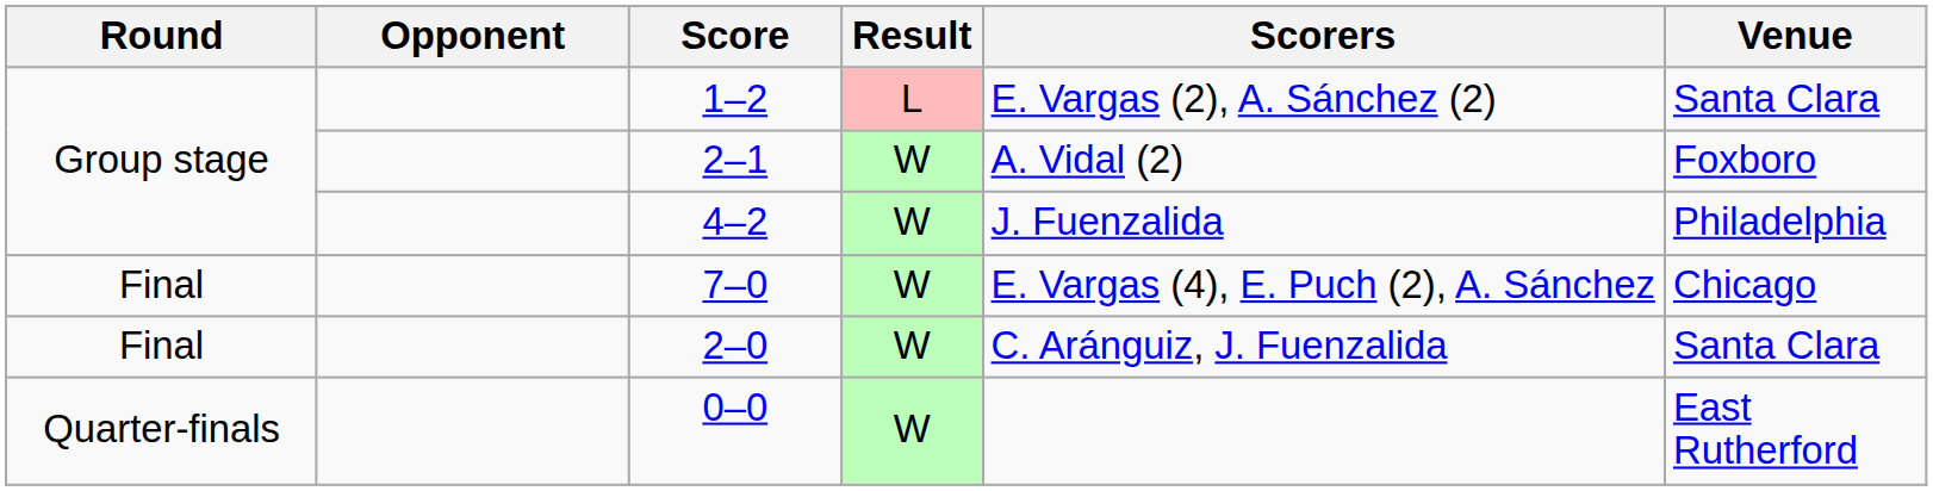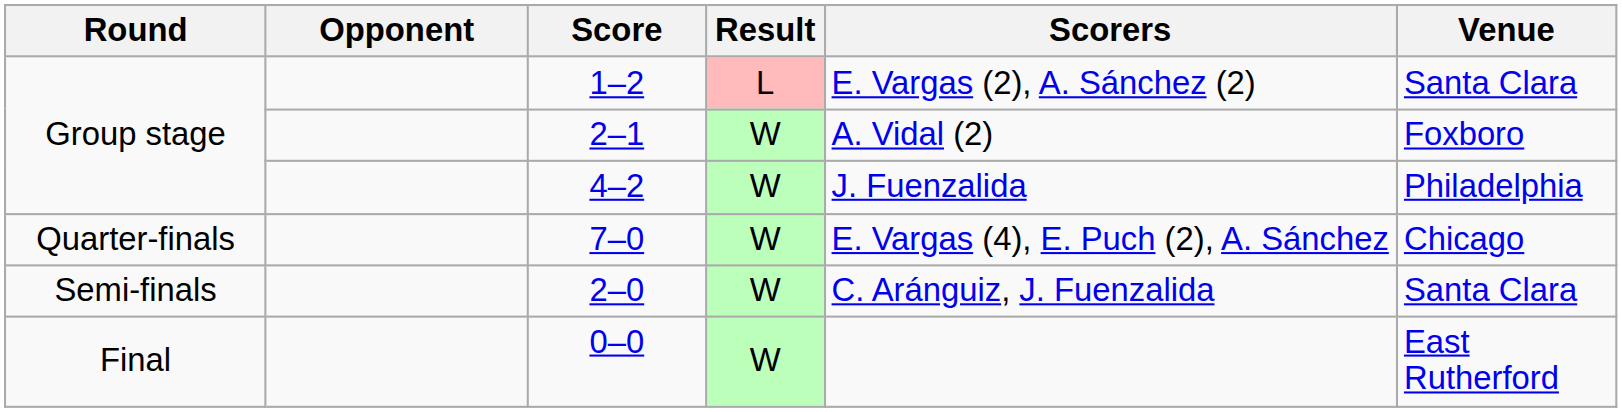 <table class="wikitable" style="text-align:left;">
 <tr>
 <th width=120>Round</th>
 <th width=120>Opponent</th>
 <th width=80>Score</th>
 <th width=50>Result</th>
 <th>Scorers</th>
 <th width=100>Venue</th>
 </tr>
 <tr>
 <td rowspan="3" align=center>Group stage</td>
 <td></td>
 <td align=center><a href='#'>1–2</a></td>
 <td align=center bgcolor="#ffbbbb">L</td>
 <td><a href='#'>E. Vargas</a> (2), <a href='#'>A. Sánchez</a> (2)</td>
 <td><a href='#'>Santa Clara</a></td>
 </tr>
 <tr>
 <td></td>
 <td align=center><a href='#'>2–1</a></td>
 <td align=center bgcolor="#bbffbb">W</td>
 <td><a href='#'>A. Vidal</a> (2)</td>
 <td><a href='#'>Foxboro</a></td>
 </tr>
 <tr>
 <td></td>
 <td align=center><a href='#'>4–2</a></td>
 <td align=center bgcolor="#bbffbb">W</td>
 <td><a href='#'>J. Fuenzalida</a></td>
 <td><a href='#'>Philadelphia</a></td>
 </tr>
 <tr>
-<td align=center>Final</td>
+<td align=center>Quarter-finals</td>
 <td></td>
 <td align=center><a href='#'>7–0</a></td>
 <td align=center bgcolor="#bbffbb">W</td>
 <td><a href='#'>E. Vargas</a> (4), <a href='#'>E. Puch</a> (2), <a href='#'>A. Sánchez</a></td>
 <td><a href='#'>Chicago</a></td>
 </tr>
 <tr>
-<td align=center>Final</td>
+<td align=center>Semi-finals</td>
 <td></td>
 <td align=center><a href='#'>2–0</a></td>
 <td align=center bgcolor="#bbffbb">W</td>
 <td><a href='#'>C. Aránguiz</a>, <a href='#'>J. Fuenzalida</a></td>
 <td><a href='#'>Santa Clara</a></td>
 </tr>
 <tr>
-<td align=center>Quarter-finals</td>
+<td align=center>Final</td>
 <td></td>
 <td align=center><a href='#'>0–0</a><br><br></td>
 <td align=center bgcolor="#bbffbb">W</td>
 <td></td>
 <td><a href='#'>East Rutherford</a></td>
 </tr>
 </table>
